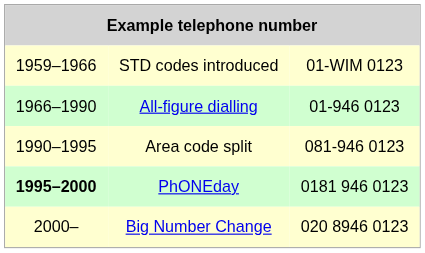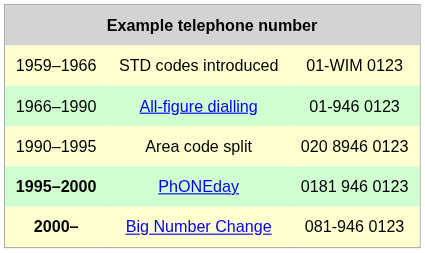 <table cellspacing=0 cellpadding=10 align="right" style="font-size:90%;margin-left:10px;border: 1px solid darkgray;">
 <tr>
 <th colspan="4" bgcolor=lightgray align="center">Example telephone number</th>
 </tr>
 <tr>
 <td bgcolor=#ffffd0 align="center">1959–1966</td>
 <td bgcolor=#ffffd0 align="center">STD codes introduced</td>
 <td bgcolor=#ffffd0 align="center">01-WIM 0123</td>
 </tr>
 <tr>
 <td bgcolor=#d0ffd0 align="center">1966–1990</td>
 <td bgcolor=#d0ffd0 align="center"><a href='#'>All-figure dialling</a></td>
 <td bgcolor=#d0ffd0 align="center">01-946 0123</td>
 </tr>
 <tr>
 <td bgcolor=#ffffd0 align="center">1990–1995</td>
 <td bgcolor=#ffffd0 align="center">Area code split</td>
-<td bgcolor=#ffffd0 align="center">081-946 0123</td>
+<td bgcolor=#ffffd0 align="center">020 8946 0123</td>
 </tr>
 <tr>
 <td bgcolor=#d0ffd0 align="center"><strong>1995–2000</strong></td>
 <td bgcolor=#d0ffd0 align="center"><a href='#'>PhONEday</a></td>
 <td bgcolor=#d0ffd0 align="center">0181 946 0123</td>
 </tr>
 <tr>
-<td bgcolor=#ffffd0 align="center">2000–</td>
+<td bgcolor=#ffffd0 align="center"><strong>2000–</strong></td>
 <td bgcolor=#ffffd0 align="center"><a href='#'>Big Number Change</a></td>
-<td bgcolor=#ffffd0 align="center">020 8946 0123</td>
+<td bgcolor=#ffffd0 align="center">081-946 0123</td>
 </tr>
 </table>
